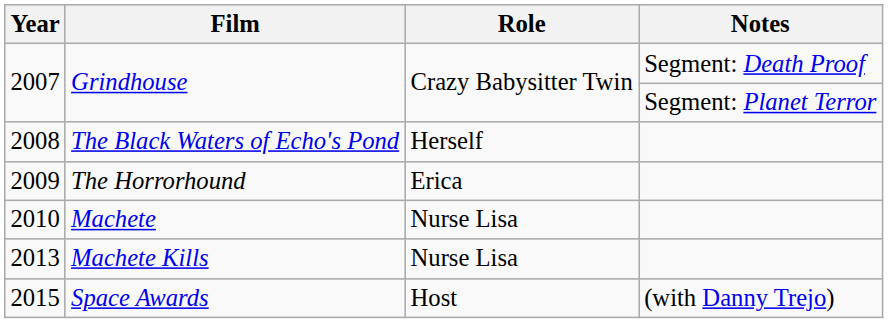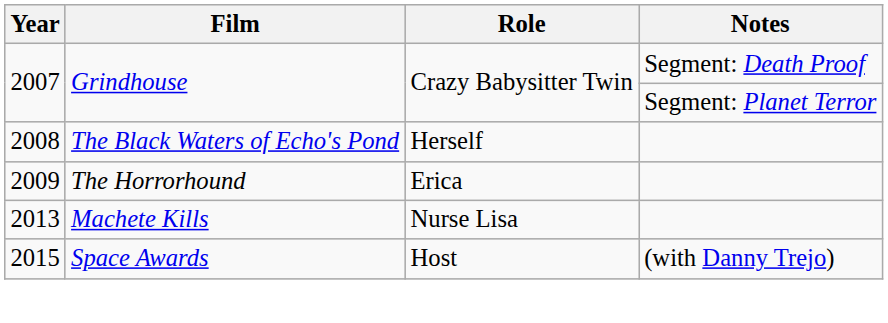 <table class="wikitable">
 <tr>
 <th>Year</th>
 <th>Film</th>
 <th>Role</th>
 <th>Notes</th>
 </tr>
 <tr>
 <td rowspan=2>2007</td>
 <td rowspan=2><em><a href='#'>Grindhouse</a></em></td>
 <td rowspan=2>Crazy Babysitter Twin</td>
 <td>Segment: <em><a href='#'>Death Proof</a></em></td>
 </tr>
 <tr>
 <td>Segment: <em><a href='#'>Planet Terror</a></em></td>
 </tr>
 <tr>
 <td>2008</td>
 <td><em><a href='#'>The Black Waters of Echo's Pond</a></em></td>
 <td>Herself</td>
 <td></td>
 </tr>
 <tr>
 <td>2009</td>
 <td><em>The Horrorhound</em></td>
 <td>Erica</td>
 <td></td>
 </tr>
 <tr>
-<td>2010</td>
-<td><em><a href='#'>Machete</a></em></td>
-<td>Nurse Lisa</td>
-<td></td>
-</tr>
-<tr>
 <td>2013</td>
 <td><em><a href='#'>Machete Kills</a></em></td>
 <td>Nurse Lisa</td>
 <td></td>
 </tr>
 <tr>
 <td>2015</td>
 <td><em><a href='#'>Space Awards</a></em></td>
 <td>Host</td>
 <td>(with <a href='#'>Danny Trejo</a>)</td>
 </tr>
 </table>
